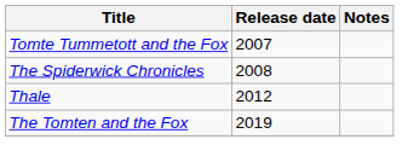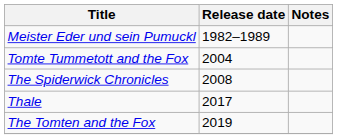 <table class="wikitable sortable">
 <tr>
 <th scope="col">Title</th>
 <th scope="col">Release date</th>
 <th scope="col" class="unsortable">Notes</th>
 </tr>
 <tr>
+<td><em><a href='#'>Meister Eder und sein Pumuckl</a></em></td>
+<td>1982–1989</td>
+<td></td>
+</tr>
+<tr>
 <td><em><a href='#'>Tomte Tummetott and the Fox</a></em></td>
-<td>2007</td>
+<td>2004</td>
 <td></td>
 </tr>
 <tr>
 <td><em><a href='#'>The Spiderwick Chronicles</a></em></td>
 <td>2008</td>
 <td></td>
 </tr>
 <tr>
 <td><em><a href='#'>Thale</a></em></td>
-<td>2012</td>
+<td>2017</td>
 <td></td>
 </tr>
 <tr>
 <td><em><a href='#'>The Tomten and the Fox</a></em></td>
 <td>2019</td>
 <td></td>
 </tr>
 <tr>
 </tr>
 </table>
